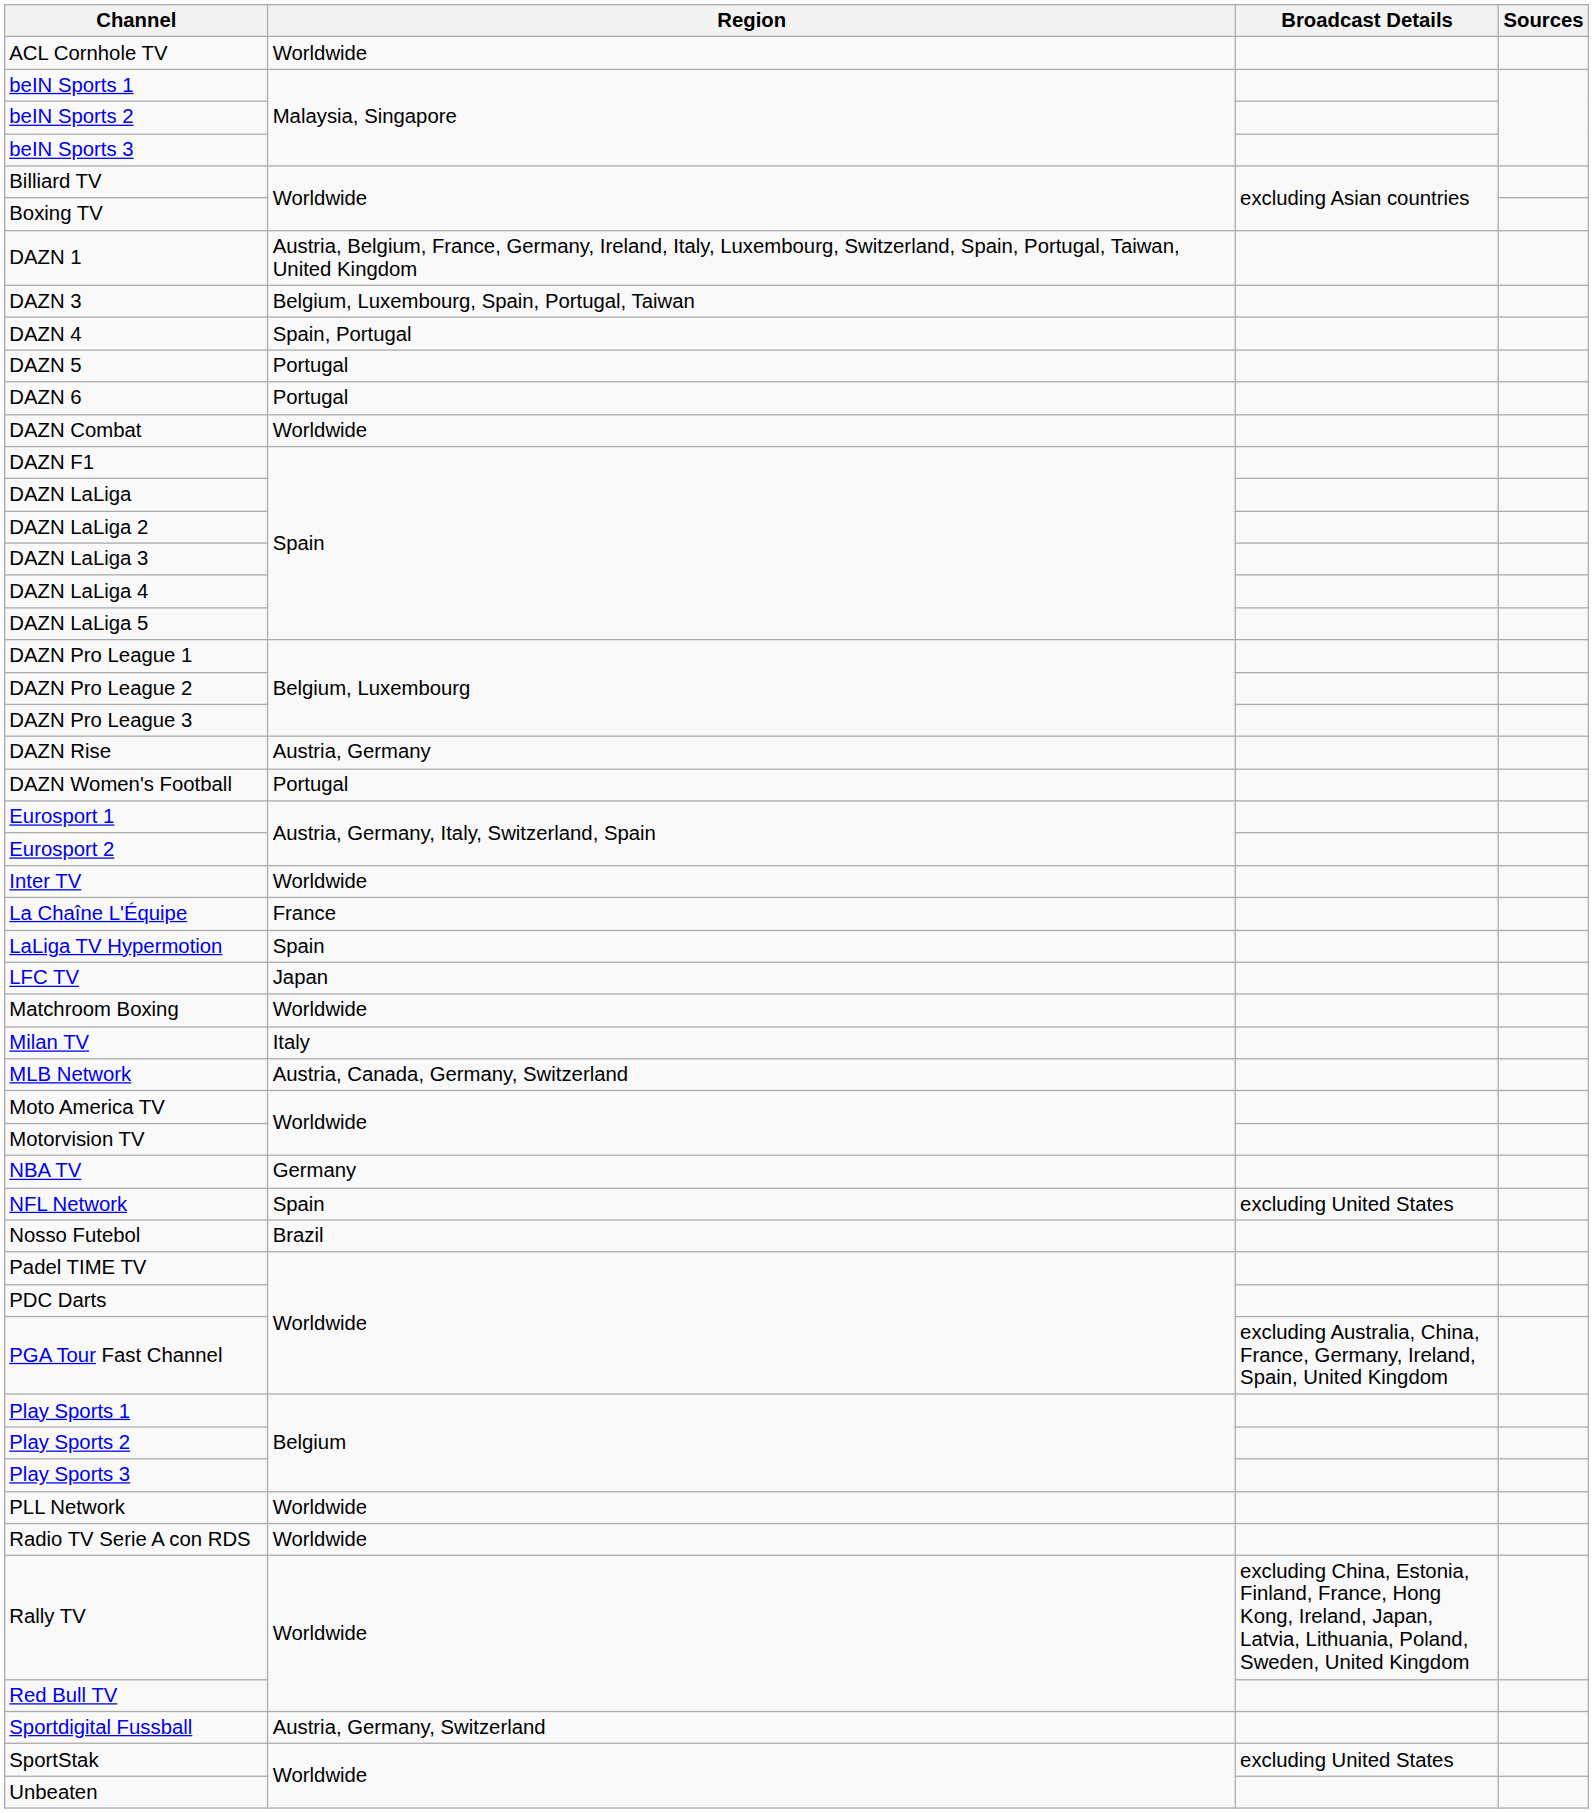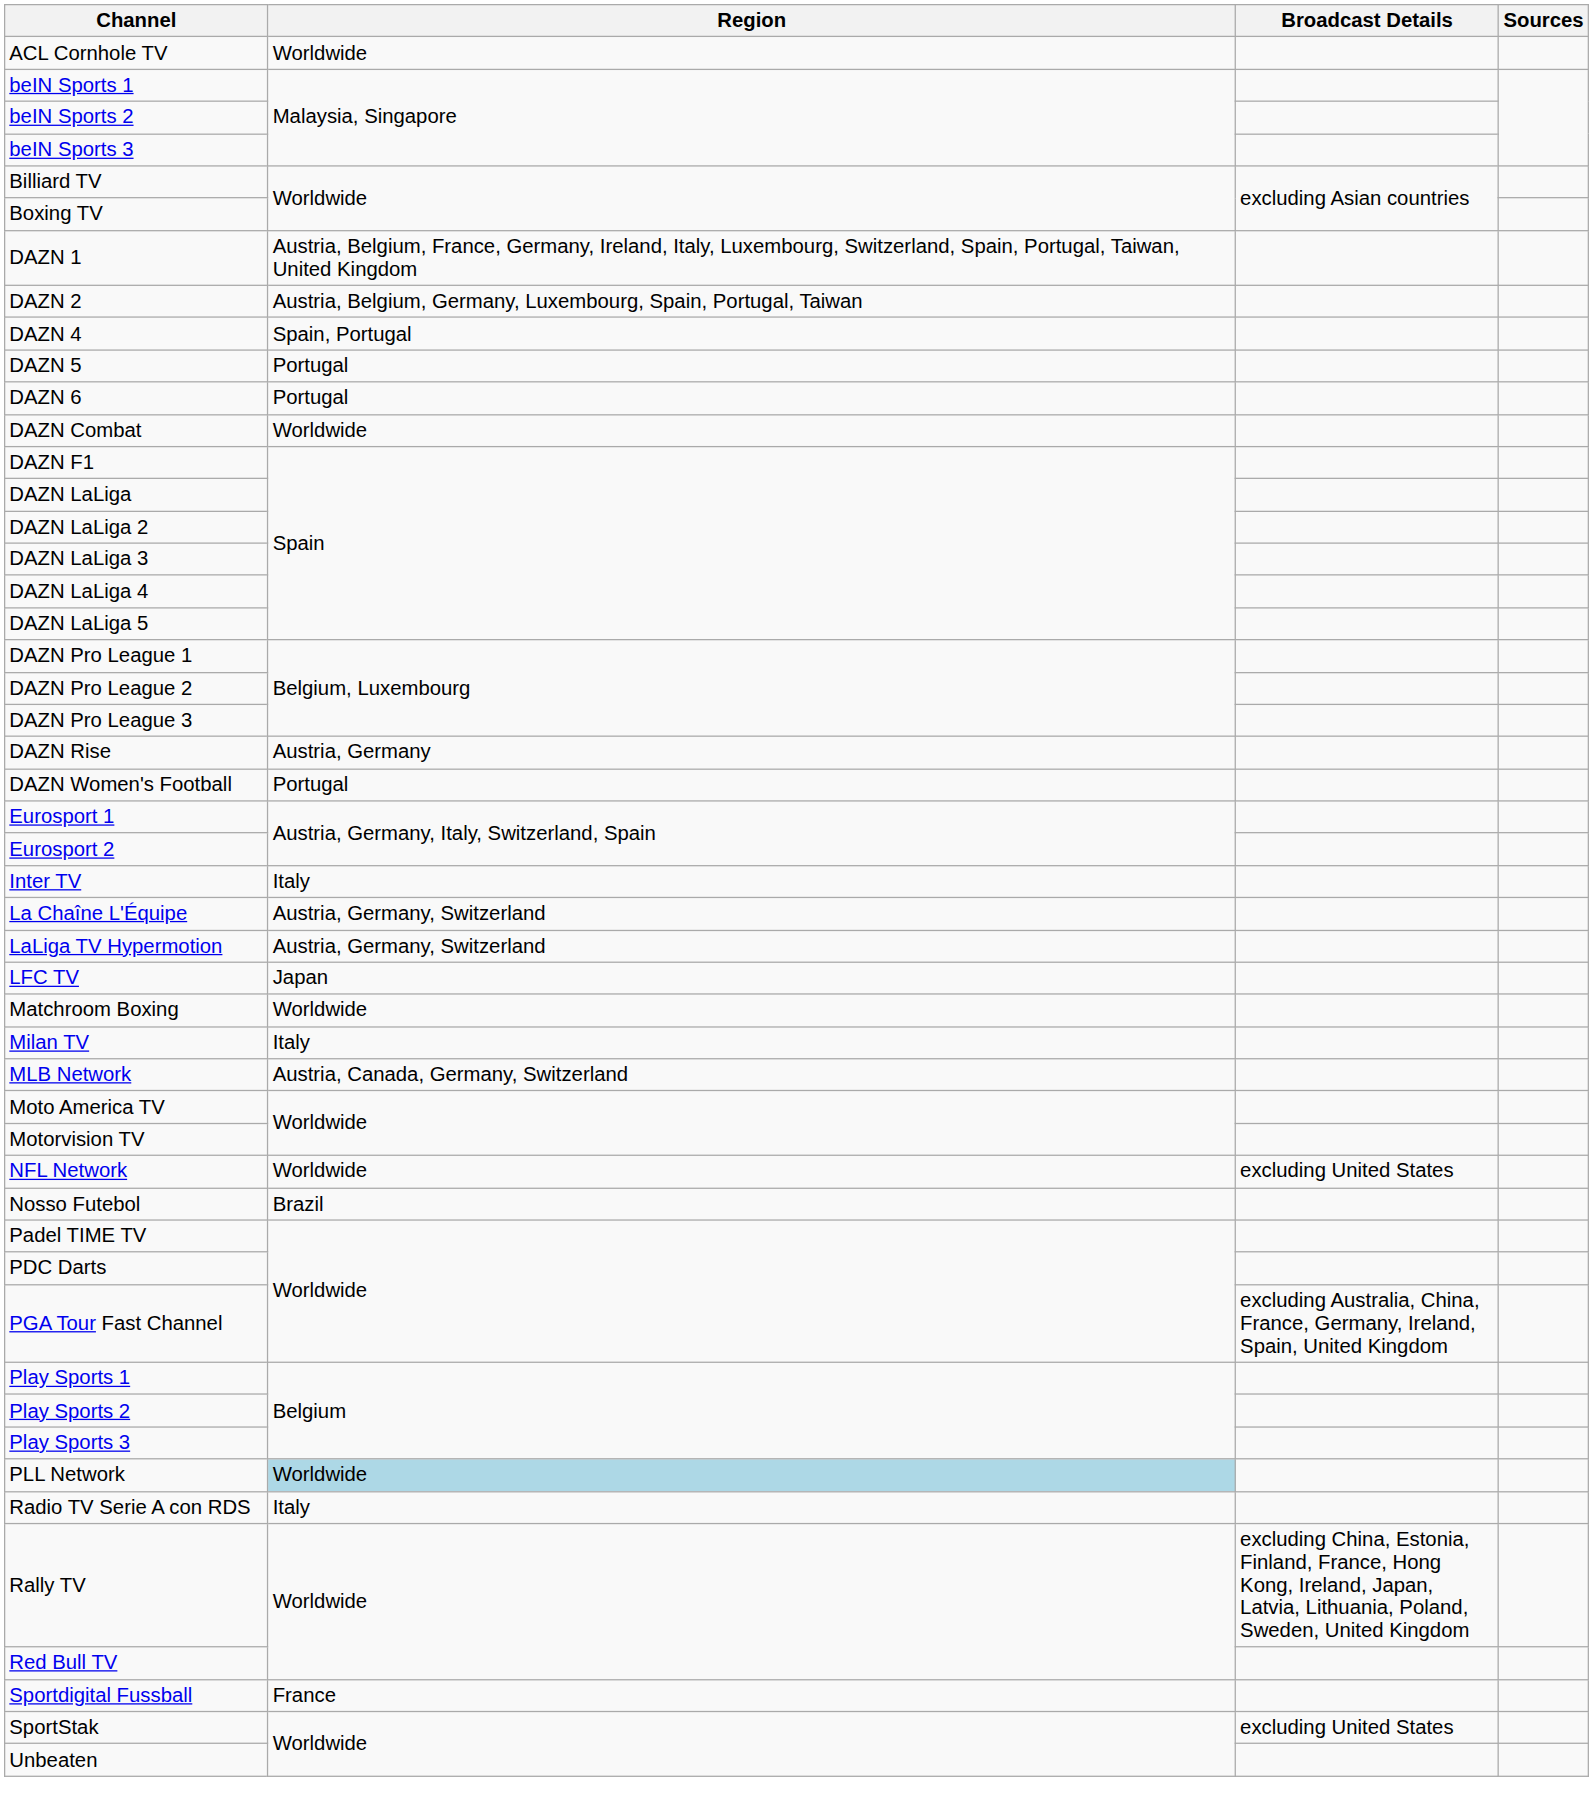 <table class="wikitable">
 <tr>
 <th width="200">Channel</th>
 <th>Region</th>
 <th width="200">Broadcast Details</th>
 <th>Sources</th>
 </tr>
 <tr>
 <td>ACL Cornhole TV</td>
 <td>Worldwide</td>
 <td></td>
 <td></td>
 </tr>
 <tr>
 <td><a href='#'>beIN Sports 1</a></td>
 <td rowspan="3">Malaysia, Singapore</td>
 <td></td>
 <td rowspan="3"></td>
 </tr>
 <tr>
 <td><a href='#'>beIN Sports 2</a></td>
 <td></td>
 </tr>
 <tr>
 <td><a href='#'>beIN Sports 3</a></td>
 <td></td>
 </tr>
 <tr>
 <td>Billiard TV</td>
 <td rowspan="2">Worldwide</td>
 <td rowspan="2">excluding Asian countries</td>
 <td></td>
 </tr>
 <tr>
 <td>Boxing TV</td>
 <td></td>
 </tr>
 <tr>
 <td>DAZN 1</td>
 <td>Austria, Belgium, France, Germany, Ireland, Italy, Luxembourg, Switzerland, Spain, Portugal, Taiwan, United Kingdom</td>
 <td></td>
 <td></td>
 </tr>
 <tr>
-<td>DAZN 3</td>
-<td>Belgium, Luxembourg, Spain, Portugal, Taiwan</td>
+<td>DAZN 2</td>
+<td>Austria, Belgium, Germany, Luxembourg, Spain, Portugal, Taiwan</td>
 <td></td>
 <td></td>
 </tr>
 <tr>
 <td>DAZN 4</td>
 <td>Spain, Portugal</td>
 <td></td>
 <td></td>
 </tr>
 <tr>
 <td>DAZN 5</td>
 <td>Portugal</td>
 <td></td>
 <td></td>
 </tr>
 <tr>
 <td>DAZN 6</td>
 <td>Portugal</td>
 <td></td>
 <td></td>
 </tr>
 <tr>
 <td>DAZN Combat</td>
 <td>Worldwide</td>
 <td></td>
 <td></td>
 </tr>
 <tr>
 <td>DAZN F1</td>
 <td rowspan="6">Spain</td>
 <td></td>
 <td></td>
 </tr>
 <tr>
 <td>DAZN LaLiga</td>
 <td></td>
 <td></td>
 </tr>
 <tr>
 <td>DAZN LaLiga 2</td>
 <td></td>
 <td></td>
 </tr>
 <tr>
 <td>DAZN LaLiga 3</td>
 <td></td>
 <td></td>
 </tr>
 <tr>
 <td>DAZN LaLiga 4</td>
 <td></td>
 <td></td>
 </tr>
 <tr>
 <td>DAZN LaLiga 5</td>
 <td></td>
 <td></td>
 </tr>
 <tr>
 <td>DAZN Pro League 1</td>
 <td rowspan="3">Belgium, Luxembourg</td>
 <td></td>
 <td></td>
 </tr>
 <tr>
 <td>DAZN Pro League 2</td>
 <td></td>
 <td></td>
 </tr>
 <tr>
 <td>DAZN Pro League 3</td>
 <td></td>
 <td></td>
 </tr>
 <tr>
 <td>DAZN Rise</td>
 <td>Austria, Germany</td>
 <td></td>
 <td></td>
 </tr>
 <tr>
 <td>DAZN Women's Football</td>
 <td>Portugal</td>
 <td></td>
 <td></td>
 </tr>
 <tr>
 <td><a href='#'>Eurosport 1</a></td>
 <td rowspan="2">Austria, Germany, Italy, Switzerland, Spain</td>
 <td></td>
 <td></td>
 </tr>
 <tr>
 <td><a href='#'>Eurosport 2</a></td>
 <td></td>
 <td></td>
 </tr>
 <tr>
 <td><a href='#'>Inter TV</a></td>
-<td>Worldwide</td>
+<td>Italy</td>
 <td></td>
 <td></td>
 </tr>
 <tr>
 <td><a href='#'>La Chaîne L'Équipe</a></td>
-<td>France</td>
+<td>Austria, Germany, Switzerland</td>
 <td></td>
 <td></td>
 </tr>
 <tr>
 <td><a href='#'>LaLiga TV Hypermotion</a></td>
-<td>Spain</td>
+<td>Austria, Germany, Switzerland</td>
 <td></td>
 <td></td>
 </tr>
 <tr>
 <td><a href='#'>LFC TV</a></td>
 <td>Japan</td>
 <td></td>
 <td></td>
 </tr>
 <tr>
 <td>Matchroom Boxing</td>
 <td>Worldwide</td>
 <td></td>
 <td></td>
 </tr>
 <tr>
 <td><a href='#'>Milan TV</a></td>
 <td>Italy</td>
 <td></td>
 <td></td>
 </tr>
 <tr>
 <td><a href='#'>MLB Network</a></td>
 <td>Austria, Canada, Germany, Switzerland</td>
 <td></td>
 <td></td>
 </tr>
 <tr>
 <td>Moto America TV</td>
 <td rowspan="2">Worldwide</td>
 <td></td>
 <td></td>
 </tr>
 <tr>
 <td>Motorvision TV</td>
 <td></td>
 <td></td>
 </tr>
 <tr>
-<td><a href='#'>NBA TV</a></td>
-<td>Germany</td>
-<td></td>
-<td></td>
-</tr>
-<tr>
 <td><a href='#'>NFL Network</a></td>
-<td>Spain</td>
+<td>Worldwide</td>
 <td>excluding United States</td>
 <td></td>
 </tr>
 <tr>
 <td>Nosso Futebol</td>
 <td>Brazil</td>
 <td></td>
 <td></td>
 </tr>
 <tr>
 <td>Padel TIME TV</td>
 <td rowspan="3">Worldwide</td>
 <td></td>
 <td></td>
 </tr>
 <tr>
 <td>PDC Darts</td>
 <td></td>
 <td></td>
 </tr>
 <tr>
 <td><a href='#'>PGA Tour</a> Fast Channel</td>
 <td>excluding Australia, China, France, Germany, Ireland, Spain, United Kingdom</td>
 <td></td>
 </tr>
 <tr>
 <td><a href='#'>Play Sports 1</a></td>
 <td rowspan="3">Belgium</td>
 <td></td>
 <td></td>
 </tr>
 <tr>
 <td><a href='#'>Play Sports 2</a></td>
 <td></td>
 <td></td>
 </tr>
 <tr>
 <td><a href='#'>Play Sports 3</a></td>
 <td></td>
 <td></td>
 </tr>
 <tr>
 <td>PLL Network</td>
-<td>Worldwide</td>
+<td style="background: lightblue;">Worldwide</td>
 <td></td>
 <td></td>
 </tr>
 <tr>
 <td>Radio TV Serie A con RDS</td>
-<td>Worldwide</td>
+<td>Italy</td>
 <td></td>
 <td></td>
 </tr>
 <tr>
 <td>Rally TV</td>
 <td rowspan="2">Worldwide</td>
 <td>excluding China, Estonia, Finland, France, Hong Kong, Ireland, Japan, Latvia, Lithuania, Poland, Sweden, United Kingdom</td>
 <td></td>
 </tr>
 <tr>
 <td><a href='#'>Red Bull TV</a></td>
 <td></td>
 <td></td>
 </tr>
 <tr>
 <td><a href='#'>Sportdigital Fussball</a></td>
-<td>Austria, Germany, Switzerland</td>
+<td>France</td>
 <td></td>
 <td></td>
 </tr>
 <tr>
 <td>SportStak</td>
 <td rowspan="2">Worldwide</td>
 <td>excluding United States</td>
 <td></td>
 </tr>
 <tr>
 <td>Unbeaten</td>
 <td></td>
 <td></td>
 </tr>
 </table>
